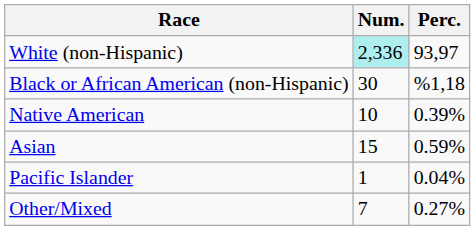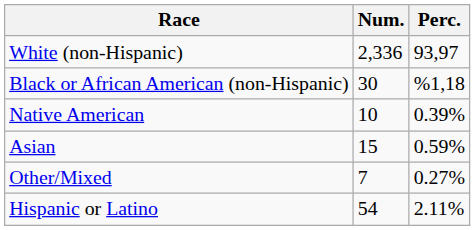 <table class="wikitable">
 <tr>
 <th>Race</th>
 <th>Num.</th>
 <th>Perc.</th>
 </tr>
 <tr>
 <td><a href='#'>White</a> (non-Hispanic)</td>
-<td style="background: paleturquoise;">2,336</td>
+<td>2,336</td>
 <td>93,97</td>
 </tr>
 <tr>
 <td><a href='#'>Black or African American</a> (non-Hispanic)</td>
 <td>30</td>
 <td>%1,18</td>
 </tr>
 <tr>
 <td><a href='#'>Native American</a></td>
 <td>10</td>
 <td>0.39%</td>
 </tr>
 <tr>
 <td><a href='#'>Asian</a></td>
 <td>15</td>
 <td>0.59%</td>
 </tr>
 <tr>
-<td><a href='#'>Pacific Islander</a></td>
-<td>1</td>
-<td>0.04%</td>
-</tr>
-<tr>
 <td><a href='#'>Other/Mixed</a></td>
 <td>7</td>
 <td>0.27%</td>
 </tr>
+<tr>
+<td><a href='#'>Hispanic</a> or <a href='#'>Latino</a></td>
+<td>54</td>
+<td>2.11%</td>
+</tr>
 </table>
